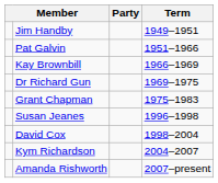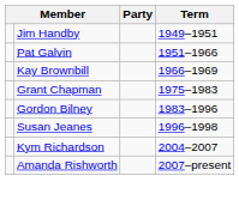 <table class="wikitable">
 <tr>
 <th colspan="2">Member</th>
 <th>Party</th>
 <th>Term</th>
 </tr>
 <tr>
 <td> </td>
 <td><a href='#'>Jim Handby</a></td>
 <td></td>
 <td><a href='#'>1949</a>–1951</td>
 </tr>
 <tr>
 <td> </td>
 <td><a href='#'>Pat Galvin</a></td>
 <td></td>
 <td><a href='#'>1951</a>–1966</td>
 </tr>
 <tr>
 <td> </td>
 <td><a href='#'>Kay Brownbill</a></td>
 <td></td>
 <td><a href='#'>1966</a>–1969</td>
 </tr>
 <tr>
 <td> </td>
-<td><a href='#'>Dr Richard Gun</a></td>
-<td></td>
-<td><a href='#'>1969</a>–1975</td>
-</tr>
-<tr>
-<td> </td>
 <td><a href='#'>Grant Chapman</a></td>
 <td></td>
 <td><a href='#'>1975</a>–1983</td>
 </tr>
 <tr>
 <td> </td>
+<td><a href='#'>Gordon Bilney</a></td>
+<td></td>
+<td><a href='#'>1983</a>–1996</td>
+</tr>
+<tr>
+<td> </td>
 <td><a href='#'>Susan Jeanes</a></td>
 <td></td>
 <td><a href='#'>1996</a>–1998</td>
-</tr>
-<tr>
-<td> </td>
-<td><a href='#'>David Cox</a></td>
-<td></td>
-<td><a href='#'>1998</a>–2004</td>
 </tr>
 <tr>
 <td> </td>
 <td><a href='#'>Kym Richardson</a></td>
 <td></td>
 <td><a href='#'>2004</a>–2007</td>
 </tr>
 <tr>
 <td> </td>
 <td><a href='#'>Amanda Rishworth</a></td>
 <td></td>
 <td><a href='#'>2007</a>–present</td>
 </tr>
 </table>
